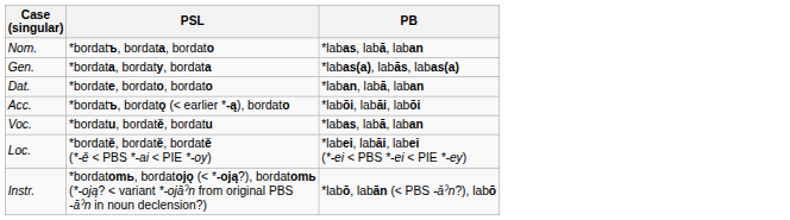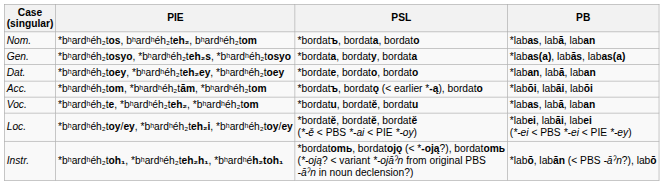 <table class="wikitable sortable">
 <tr>
 <th>Case<br>(singular)</th>
+<th>PIE</th>
 <th>PSL</th>
 <th>PB</th>
 </tr>
 <tr>
 <td><em>Nom.</em></td>
+<td>*bʰardʰéh₂t<strong>os</strong>, bʰardʰéh₂t<strong>eh₂</strong>, bʰardʰéh₂t<strong>om</strong></td>
 <td>*bordat<strong>ъ</strong>, bordat<strong>a</strong>, bordat<strong>o</strong></td>
 <td>*lab<strong>as</strong>, lab<strong>ā</strong>, lab<strong>an</strong></td>
 </tr>
 <tr>
 <td><em>Gen.</em></td>
+<td>*bʰardʰéh₂t<strong>osyo</strong>, *bʰardʰéh₂t<strong>eh₂s</strong>, *bʰardʰéh₂t<strong>osyo</strong></td>
 <td>*bordat<strong>a</strong>, bordat<strong>y</strong>, bordat<strong>a</strong></td>
 <td>*lab<strong>as(a)</strong>, lab<strong>ās</strong>, lab<strong>as(a)</strong></td>
 </tr>
 <tr>
 <td><em>Dat.</em></td>
+<td>*bʰardʰéh₂t<strong>oey</strong>, *bʰardʰéh₂t<strong>eh₂ey</strong>, *bʰardʰéh₂t<strong>oey</strong></td>
 <td>*bordat<strong>e</strong>, bordat<strong>o</strong>, bordat<strong>o</strong></td>
 <td>*lab<strong>an</strong>, lab<strong>ā</strong>, lab<strong>an</strong></td>
 </tr>
 <tr>
 <td><em>Acc.</em></td>
+<td>*bʰardʰéh₂t<strong>om</strong>, *bʰardʰéh₂t<strong>ām</strong>, *bʰardʰéh₂t<strong>om</strong></td>
 <td>*bordat<strong>ъ</strong>, bordat<strong>ǫ</strong> (< earlier *<strong>-ą</strong>), bordat<strong>o</strong></td>
 <td>*lab<strong>ōi</strong>, lab<strong>āi</strong>, lab<strong>ōi</strong></td>
 </tr>
 <tr>
 <td><em>Voc.</em></td>
+<td>*bʰardʰéh₂t<strong>e</strong>, *bʰardʰéh₂t<strong>eh₂</strong>, *bʰardʰéh₂t<strong>om</strong></td>
 <td>*bordat<strong>u</strong>, bordat<strong>ě</strong>, bordat<strong>u</strong></td>
 <td>*lab<strong>as</strong>, lab<strong>ā</strong>, lab<strong>an</strong></td>
 </tr>
 <tr>
 <td><em>Loc.</em></td>
+<td>*bʰardʰéh₂t<strong>oy</strong>/<strong>ey</strong>, *bʰardʰéh₂t<strong>eh₂i</strong>, *bʰardʰéh₂t<strong>oy</strong>/<strong>ey</strong></td>
 <td>*bordat<strong>ě</strong>, bordat<strong>ě</strong>, bordat<strong>ě</strong><br>(<em>*-ě</em> < PBS <em>*-ai</em> < PIE <em>*-oy</em>)</td>
 <td>*lab<strong>ei</strong>, lab<strong>āi</strong>, lab<strong>ei</strong><br>(<em>*-ei</em> < PBS <em>*-ei</em> < PIE <em>*-ey</em>)</td>
 </tr>
 <tr>
 <td><em>Instr.</em></td>
+<td>*bʰardʰéh₂t<strong>oh₁</strong>, *bʰardʰéh₂t<strong>eh₂h₁</strong>, *bʰardʰé<strong>h₂toh₁</strong></td>
 <td>*bordat<strong>omь</strong>, bordat<strong>ojǫ</strong> (< *<strong>-oją</strong>?), bordat<strong>omь</strong><br>(<em>*-oją</em>? < variant <em>*-ojāˀn</em> from original PBS<br><em>-āˀn</em> in noun declension?)</td>
 <td>*lab<strong>ō</strong>, lab<strong>ān</strong> (< PBS <em>-āˀn</em>?), lab<strong>ō</strong></td>
 </tr>
 </table>
